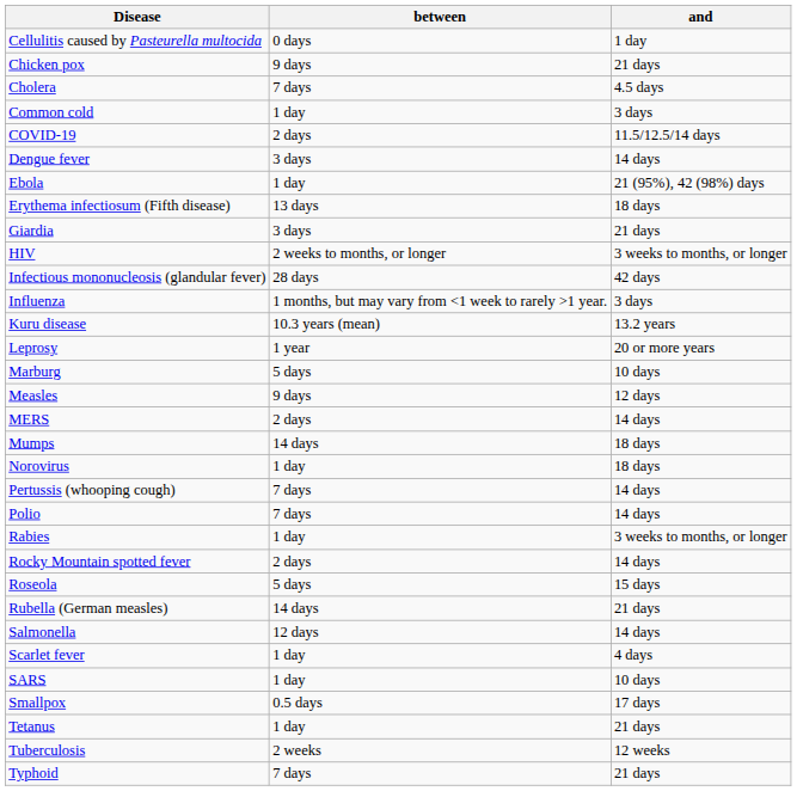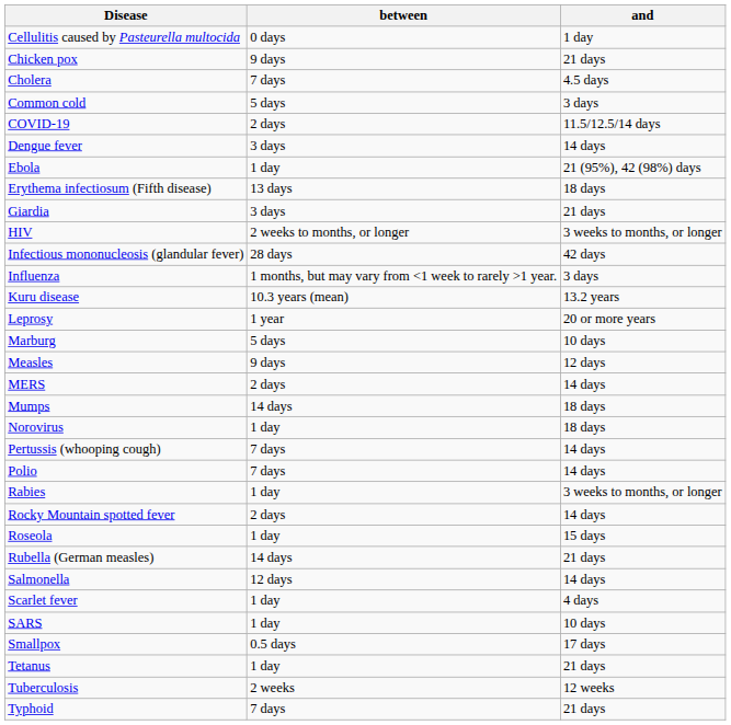 <table class="wikitable sortable" title="Disease incubation periods">
 <tr>
 <th>Disease</th>
 <th>between</th>
 <th>and</th>
 </tr>
 <tr>
 <td><a href='#'>Cellulitis</a> caused by <em><a href='#'>Pasteurella multocida</a></em></td>
 <td>0 days</td>
 <td>1 day</td>
 </tr>
 <tr>
 <td><a href='#'>Chicken pox</a></td>
 <td>9 days</td>
 <td>21 days</td>
 </tr>
 <tr>
 <td><a href='#'>Cholera</a></td>
 <td>7 days</td>
 <td>4.5 days</td>
 </tr>
 <tr>
 <td><a href='#'>Common cold</a></td>
-<td>1 day</td>
+<td>5 days</td>
 <td>3 days</td>
 </tr>
 <tr>
 <td><a href='#'>COVID-19</a></td>
 <td>2 days </td>
 <td>11.5/12.5/14 days</td>
 </tr>
 <tr>
 <td><a href='#'>Dengue fever</a></td>
 <td>3 days</td>
 <td>14 days</td>
 </tr>
 <tr>
 <td><a href='#'>Ebola</a></td>
 <td>1 day</td>
 <td>21 (95%), 42 (98%) days</td>
 </tr>
 <tr>
 <td><a href='#'>Erythema infectiosum</a> (Fifth disease)</td>
 <td>13 days</td>
 <td>18 days</td>
 </tr>
 <tr>
 <td><a href='#'>Giardia</a></td>
 <td>3 days</td>
 <td>21 days</td>
 </tr>
 <tr>
 <td><a href='#'>HIV</a></td>
 <td data-sort-value="14">2 weeks to months, or longer</td>
 <td data-sort-value="21">3 weeks to months, or longer</td>
 </tr>
 <tr>
 <td><a href='#'>Infectious mononucleosis</a> (glandular fever)</td>
 <td>28 days</td>
 <td>42 days</td>
 </tr>
 <tr>
 <td><a href='#'>Influenza</a></td>
 <td>1 months, but may vary from <1 week to rarely >1 year.</td>
 <td>3 days</td>
 </tr>
 <tr>
 <td><a href='#'>Kuru disease</a></td>
 <td data-sort-value="3760">10.3 years (mean)</td>
 <td data-sort-value="4820">13.2 years</td>
 </tr>
 <tr>
 <td><a href='#'>Leprosy</a></td>
 <td data-sort-value="365">1 year</td>
 <td data-sort-value="7300">20 or more years</td>
 </tr>
 <tr>
 <td><a href='#'>Marburg</a></td>
 <td>5 days</td>
 <td>10 days</td>
 </tr>
 <tr>
 <td><a href='#'>Measles</a></td>
 <td>9 days</td>
 <td>12 days</td>
 </tr>
 <tr>
 <td><a href='#'>MERS</a></td>
 <td>2 days</td>
 <td>14 days</td>
 </tr>
 <tr>
 <td><a href='#'>Mumps</a></td>
 <td>14 days</td>
 <td>18 days</td>
 </tr>
 <tr>
 <td><a href='#'>Norovirus</a></td>
 <td>1 day</td>
 <td>18 days</td>
 </tr>
 <tr>
 <td><a href='#'>Pertussis</a> (whooping cough)</td>
 <td>7 days</td>
 <td>14 days</td>
 </tr>
 <tr>
 <td><a href='#'>Polio</a></td>
 <td>7 days</td>
 <td>14 days</td>
 </tr>
 <tr>
 <td><a href='#'>Rabies</a></td>
 <td>1 day</td>
 <td data-sort-value="21">3 weeks to months, or longer</td>
 </tr>
 <tr>
 <td><a href='#'>Rocky Mountain spotted fever</a></td>
 <td>2 days</td>
 <td>14 days</td>
 </tr>
 <tr>
 <td><a href='#'>Roseola</a></td>
-<td>5 days</td>
+<td>1 day</td>
 <td>15 days</td>
 </tr>
 <tr>
 <td><a href='#'>Rubella</a> (German measles)</td>
 <td>14 days</td>
 <td>21 days</td>
 </tr>
 <tr>
 <td><a href='#'>Salmonella</a></td>
 <td>12 days</td>
 <td>14 days</td>
 </tr>
 <tr>
 <td><a href='#'>Scarlet fever</a></td>
 <td>1 day</td>
 <td>4 days</td>
 </tr>
 <tr>
 <td><a href='#'>SARS</a></td>
 <td>1 day</td>
 <td>10 days</td>
 </tr>
 <tr>
 <td><a href='#'>Smallpox</a></td>
 <td>0.5 days</td>
 <td>17 days</td>
 </tr>
 <tr>
 <td><a href='#'>Tetanus</a></td>
 <td>1 day</td>
 <td>21 days</td>
 </tr>
 <tr>
 <td><a href='#'>Tuberculosis</a></td>
 <td data-sort-value="14">2 weeks</td>
 <td data-sort-value="84">12 weeks</td>
 </tr>
 <tr>
 <td><a href='#'>Typhoid</a></td>
 <td>7 days</td>
 <td>21 days</td>
 </tr>
 </table>
